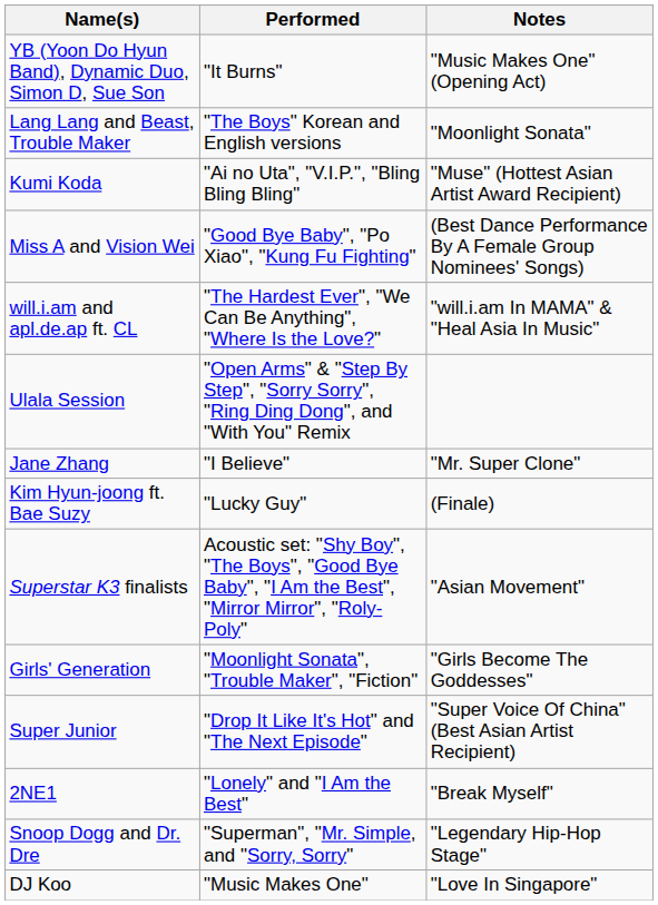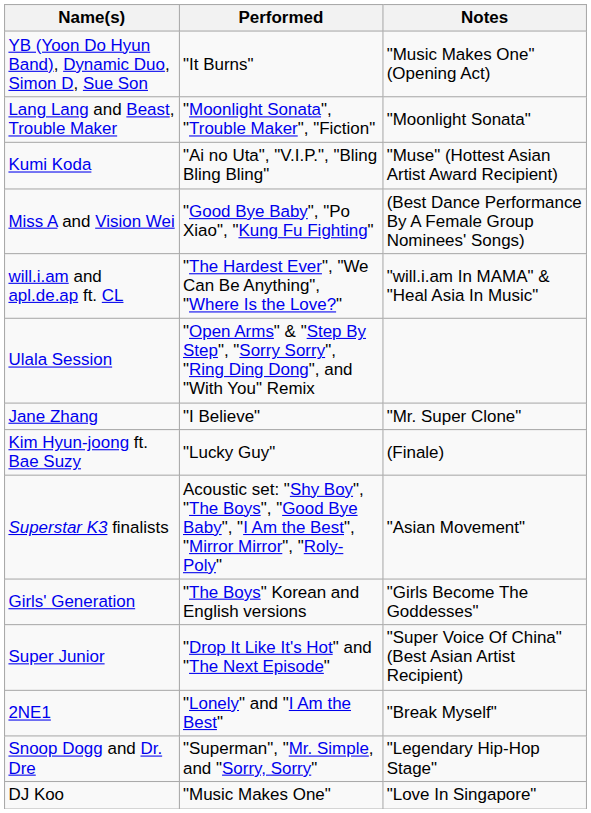 <table class="wikitable" style="width:550px">
 <tr>
 <th width=30%>Name(s)</th>
 <th width=35%>Performed</th>
 <th width=35%>Notes</th>
 </tr>
 <tr>
 <td><a href='#'>YB (Yoon Do Hyun Band)</a>, <a href='#'>Dynamic Duo</a>, <a href='#'>Simon D</a>, <a href='#'>Sue Son</a></td>
 <td>"It Burns"</td>
 <td>"Music Makes One" (Opening Act)</td>
 </tr>
 <tr>
 <td><a href='#'>Lang Lang</a> and <a href='#'>Beast</a>, <a href='#'>Trouble Maker</a></td>
-<td>"<a href='#'>The Boys</a>" Korean and English versions</td>
+<td>"<a href='#'>Moonlight Sonata</a>", "<a href='#'>Trouble Maker</a>", "Fiction"</td>
 <td>"Moonlight Sonata"</td>
 </tr>
 <tr>
 <td><a href='#'>Kumi Koda</a></td>
 <td>"Ai no Uta", "V.I.P.", "Bling Bling Bling"</td>
 <td>"Muse" (Hottest Asian Artist Award Recipient)</td>
 </tr>
 <tr>
 <td><a href='#'>Miss A</a> and <a href='#'>Vision Wei</a></td>
 <td>"<a href='#'>Good Bye Baby</a>", "Po Xiao", "<a href='#'>Kung Fu Fighting</a>"</td>
 <td>(Best Dance Performance By A Female Group Nominees' Songs)</td>
 </tr>
 <tr>
 <td><a href='#'>will.i.am</a> and <a href='#'>apl.de.ap</a> ft. <a href='#'>CL</a></td>
 <td>"<a href='#'>The Hardest Ever</a>", "We Can Be Anything", "<a href='#'>Where Is the Love?</a>"</td>
 <td>"will.i.am In MAMA" & "Heal Asia In Music"</td>
 </tr>
 <tr>
 <td><a href='#'>Ulala Session</a></td>
 <td>"<a href='#'>Open Arms</a>" & "<a href='#'>Step By Step</a>", "<a href='#'>Sorry Sorry</a>", "<a href='#'>Ring Ding Dong</a>", and "With You" Remix</td>
 <td></td>
 </tr>
 <tr>
 <td><a href='#'>Jane Zhang</a></td>
 <td>"I Believe"</td>
 <td>"Mr. Super Clone"</td>
 </tr>
 <tr>
 <td><a href='#'>Kim Hyun-joong</a> ft. <a href='#'>Bae Suzy</a></td>
 <td>"Lucky Guy"</td>
 <td>(Finale)</td>
 </tr>
 <tr>
 <td><em><a href='#'>Superstar K3</a></em> finalists</td>
 <td>Acoustic set: "<a href='#'>Shy Boy</a>", "<a href='#'>The Boys</a>", "<a href='#'>Good Bye Baby</a>", "<a href='#'>I Am the Best</a>", "<a href='#'>Mirror Mirror</a>", "<a href='#'>Roly-Poly</a>"</td>
 <td>"Asian Movement"</td>
 </tr>
 <tr>
 <td><a href='#'>Girls' Generation</a></td>
-<td>"<a href='#'>Moonlight Sonata</a>", "<a href='#'>Trouble Maker</a>", "Fiction"</td>
+<td>"<a href='#'>The Boys</a>" Korean and English versions</td>
 <td>"Girls Become The Goddesses"</td>
 </tr>
 <tr>
 <td><a href='#'>Super Junior</a></td>
 <td>"<a href='#'>Drop It Like It's Hot</a>" and "<a href='#'>The Next Episode</a>"</td>
 <td>"Super Voice Of China" (Best Asian Artist Recipient)</td>
 </tr>
 <tr>
 <td><a href='#'>2NE1</a></td>
 <td>"<a href='#'>Lonely</a>" and "<a href='#'>I Am the Best</a>"</td>
 <td>"Break Myself"</td>
 </tr>
 <tr>
 <td><a href='#'>Snoop Dogg</a> and <a href='#'>Dr. Dre</a></td>
 <td>"Superman", "<a href='#'>Mr. Simple</a>, and "<a href='#'>Sorry, Sorry</a>"</td>
 <td>"Legendary Hip-Hop Stage"</td>
 </tr>
 <tr>
 <td>DJ Koo</td>
 <td>"Music Makes One"</td>
 <td>"Love In Singapore"</td>
 </tr>
 </table>
